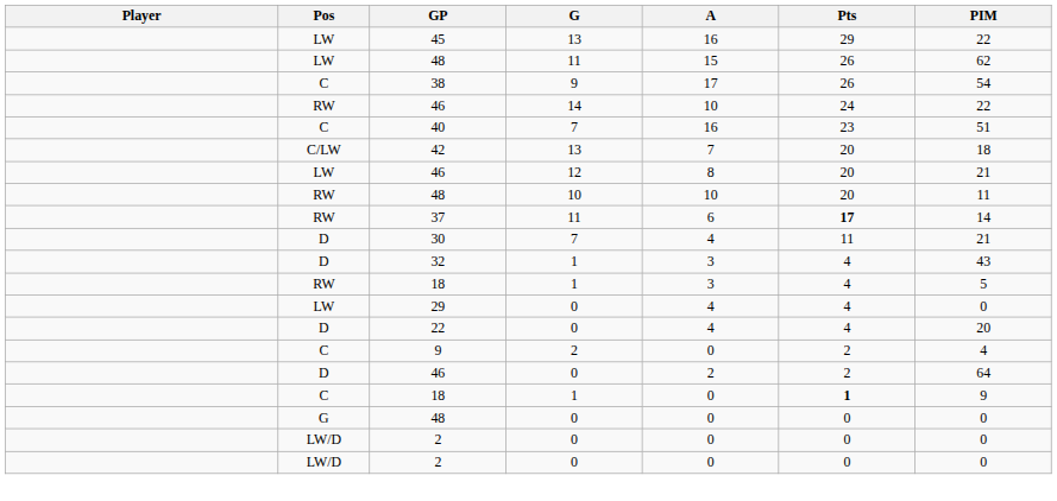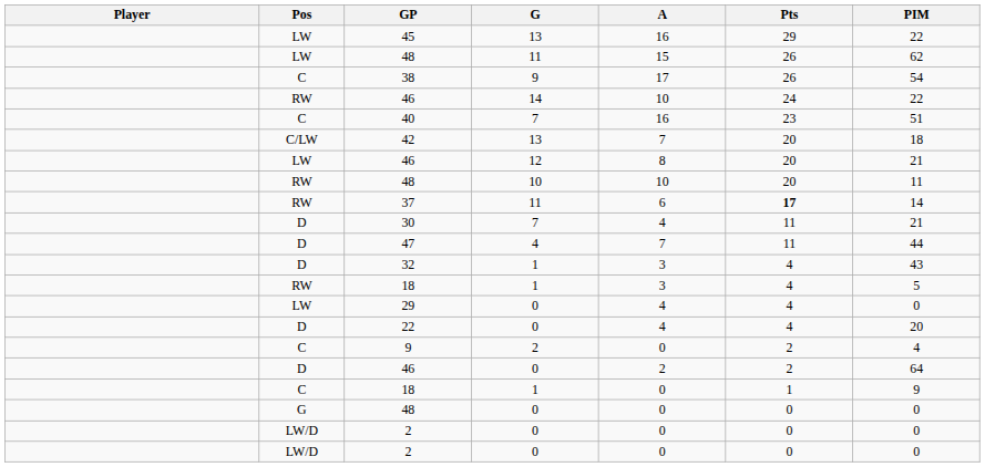 <table class="wikitable sortable" width="60%">
 <tr ALIGN="center">
 <th bgcolor="#DDDDFF" width="10%">Player</th>
 <th bgcolor="#DDDDFF" width="3%" title="Position">Pos</th>
 <th bgcolor="#DDDDFF" width="5%" title="Games played">GP</th>
 <th bgcolor="#DDDDFF" width="5%" title="Goals">G</th>
 <th bgcolor="#DDDDFF" width="5%" title="Assists">A</th>
 <th bgcolor="#DDDDFF" width="5%" title="Points">Pts</th>
 <th bgcolor="#DDDDFF" width="5%" title="Penalties in Minutes">PIM</th>
 </tr>
 <tr align="center">
 <td align="right"></td>
 <td>LW</td>
 <td>45</td>
 <td>13</td>
 <td>16</td>
 <td>29</td>
 <td>22</td>
 </tr>
 <tr align="center">
 <td align="right"></td>
 <td>LW</td>
 <td>48</td>
 <td>11</td>
 <td>15</td>
 <td>26</td>
 <td>62</td>
 </tr>
 <tr align="center">
 <td align="right"></td>
 <td>C</td>
 <td>38</td>
 <td>9</td>
 <td>17</td>
 <td>26</td>
 <td>54</td>
 </tr>
 <tr align="center">
 <td align="right"></td>
 <td>RW</td>
 <td>46</td>
 <td>14</td>
 <td>10</td>
 <td>24</td>
 <td>22</td>
 </tr>
 <tr align="center">
 <td align="right"></td>
 <td>C</td>
 <td>40</td>
 <td>7</td>
 <td>16</td>
 <td>23</td>
 <td>51</td>
 </tr>
 <tr align="center">
 <td align="right"></td>
 <td>C/LW</td>
 <td>42</td>
 <td>13</td>
 <td>7</td>
 <td>20</td>
 <td>18</td>
 </tr>
 <tr align="center">
 <td align="right"></td>
 <td>LW</td>
 <td>46</td>
 <td>12</td>
 <td>8</td>
 <td>20</td>
 <td>21</td>
 </tr>
 <tr align="center">
 <td align="right"></td>
 <td>RW</td>
 <td>48</td>
 <td>10</td>
 <td>10</td>
 <td>20</td>
 <td>11</td>
 </tr>
 <tr align="center">
 <td align="right"></td>
 <td>RW</td>
 <td>37</td>
 <td>11</td>
 <td>6</td>
 <td><strong>17</strong></td>
 <td>14</td>
 </tr>
 <tr align="center">
 <td align="right"></td>
 <td>D</td>
 <td>30</td>
 <td>7</td>
 <td>4</td>
 <td>11</td>
 <td>21</td>
 </tr>
 <tr align="center">
 <td align="right"></td>
 <td>D</td>
+<td>47</td>
+<td>4</td>
+<td>7</td>
+<td>11</td>
+<td>44</td>
+</tr>
+<tr align="center">
+<td align="right"></td>
+<td>D</td>
 <td>32</td>
 <td>1</td>
 <td>3</td>
 <td>4</td>
 <td>43</td>
 </tr>
 <tr align="center">
 <td align="right"></td>
 <td>RW</td>
 <td>18</td>
 <td>1</td>
 <td>3</td>
 <td>4</td>
 <td>5</td>
 </tr>
 <tr align="center">
 <td align="right"></td>
 <td>LW</td>
 <td>29</td>
 <td>0</td>
 <td>4</td>
 <td>4</td>
 <td>0</td>
 </tr>
 <tr align="center">
 <td align="right"></td>
 <td>D</td>
 <td>22</td>
 <td>0</td>
 <td>4</td>
 <td>4</td>
 <td>20</td>
 </tr>
 <tr align="center">
 <td align="right"></td>
 <td>C</td>
 <td>9</td>
 <td>2</td>
 <td>0</td>
 <td>2</td>
 <td>4</td>
 </tr>
 <tr align="center">
 <td align="right"></td>
 <td>D</td>
 <td>46</td>
 <td>0</td>
 <td>2</td>
 <td>2</td>
 <td>64</td>
 </tr>
 <tr align="center">
 <td align="right"></td>
 <td>C</td>
 <td>18</td>
 <td>1</td>
 <td>0</td>
-<td><strong>1</strong></td>
+<td>1</td>
 <td>9</td>
 </tr>
 <tr align="center">
 <td align="right"></td>
 <td>G</td>
 <td>48</td>
 <td>0</td>
 <td>0</td>
 <td>0</td>
 <td>0</td>
 </tr>
 <tr align="center">
 <td align="right"></td>
 <td>LW/D</td>
 <td>2</td>
 <td>0</td>
 <td>0</td>
 <td>0</td>
 <td>0</td>
 </tr>
 <tr align="center">
 <td align="right"></td>
 <td>LW/D</td>
 <td>2</td>
 <td>0</td>
 <td>0</td>
 <td>0</td>
 <td>0</td>
 </tr>
 </table>
